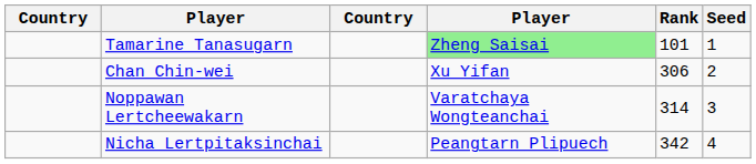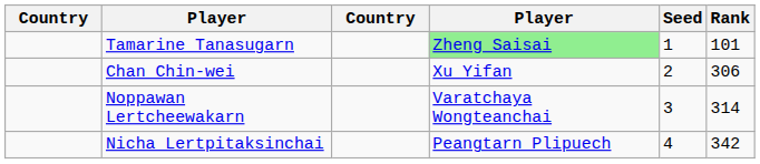 <table class="sortable wikitable">
 <tr>
 <th width="70">Country</th>
 <th width="175">Player</th>
 <th width="70">Country</th>
 <th width="175">Player</th>
+<th>Seed</th>
 <th>Rank</th>
-<th>Seed</th>
 </tr>
 <tr>
 <td></td>
 <td><a href='#'>Tamarine Tanasugarn</a></td>
 <td></td>
 <td style="background: lightgreen;"><a href='#'>Zheng Saisai</a></td>
+<td>1</td>
 <td>101</td>
-<td>1</td>
 </tr>
 <tr>
 <td></td>
 <td><a href='#'>Chan Chin-wei</a></td>
 <td></td>
 <td><a href='#'>Xu Yifan</a></td>
+<td>2</td>
 <td>306</td>
-<td>2</td>
 </tr>
 <tr>
 <td></td>
 <td><a href='#'>Noppawan Lertcheewakarn</a></td>
 <td></td>
 <td><a href='#'>Varatchaya Wongteanchai</a></td>
+<td>3</td>
 <td>314</td>
-<td>3</td>
 </tr>
 <tr>
 <td></td>
 <td><a href='#'>Nicha Lertpitaksinchai</a></td>
 <td></td>
 <td><a href='#'>Peangtarn Plipuech</a></td>
+<td>4</td>
 <td>342</td>
-<td>4</td>
 </tr>
 </table>
